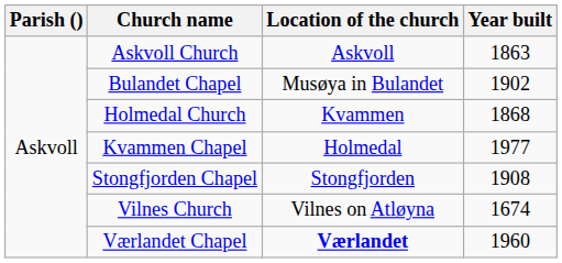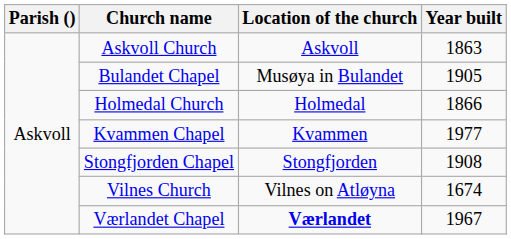 <table class="wikitable" style="text-align:center">
 <tr>
 <th>Parish ()</th>
 <th>Church name</th>
 <th>Location of the church</th>
 <th>Year built</th>
 </tr>
 <tr>
 <td rowspan="7">Askvoll</td>
 <td><a href='#'>Askvoll Church</a></td>
 <td><a href='#'>Askvoll</a></td>
 <td>1863</td>
 </tr>
 <tr>
 <td><a href='#'>Bulandet Chapel</a></td>
 <td>Musøya in <a href='#'>Bulandet</a></td>
-<td>1902</td>
+<td>1905</td>
 </tr>
 <tr>
 <td><a href='#'>Holmedal Church</a></td>
-<td><a href='#'>Kvammen</a></td>
-<td>1868</td>
+<td><a href='#'>Holmedal</a></td>
+<td>1866</td>
 </tr>
 <tr>
 <td><a href='#'>Kvammen Chapel</a></td>
-<td><a href='#'>Holmedal</a></td>
+<td><a href='#'>Kvammen</a></td>
 <td>1977</td>
 </tr>
 <tr>
 <td><a href='#'>Stongfjorden Chapel</a></td>
 <td><a href='#'>Stongfjorden</a></td>
 <td>1908</td>
 </tr>
 <tr>
 <td><a href='#'>Vilnes Church</a></td>
 <td>Vilnes on <a href='#'>Atløyna</a></td>
 <td>1674</td>
 </tr>
 <tr>
 <td><a href='#'>Værlandet Chapel</a></td>
 <td><strong><a href='#'>Værlandet</a></strong></td>
-<td>1960</td>
+<td>1967</td>
 </tr>
 </table>
